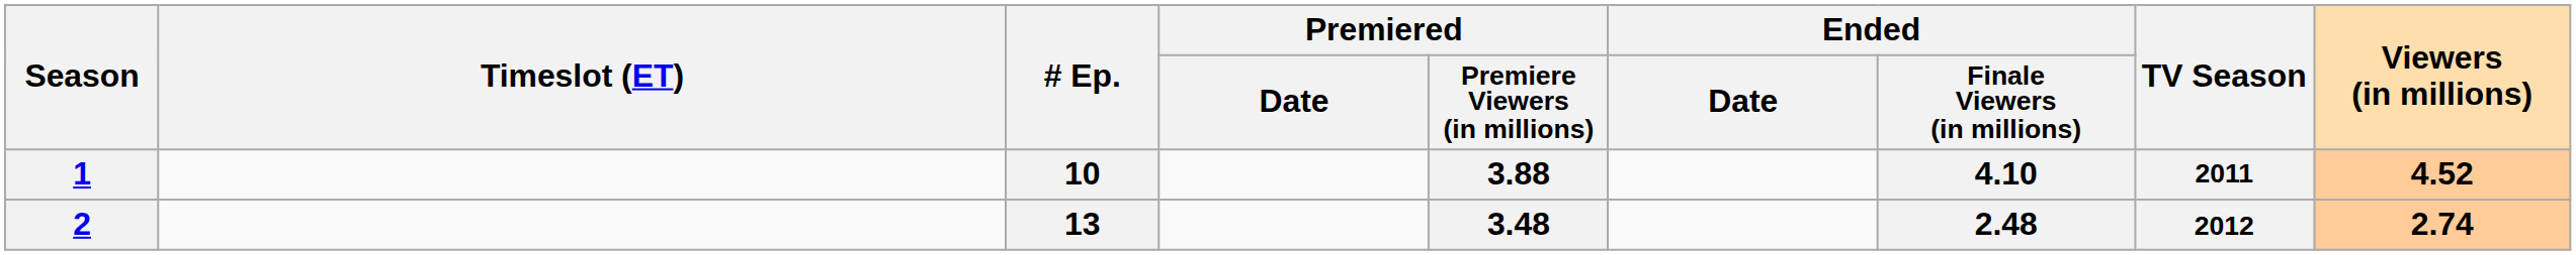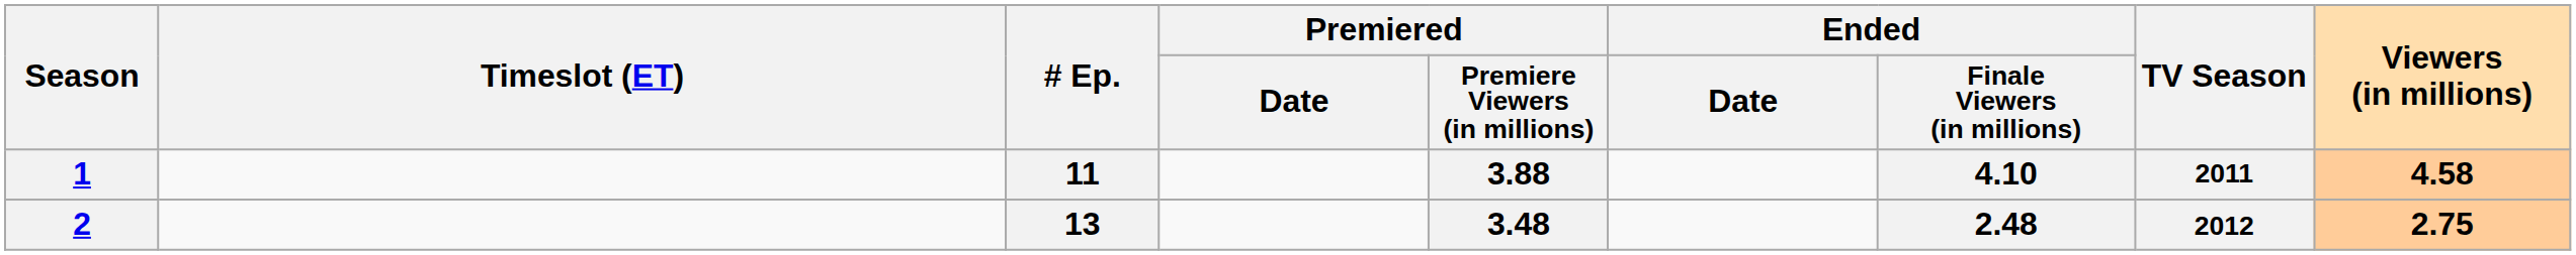 <table class="wikitable">
 <tr>
 <th style="width:6%;" rowspan="2">Season</th>
 <th style="width:33%;" rowspan="2">Timeslot (<a href='#'>ET</a>)</th>
 <th style="width:6%;" rowspan="2"># Ep.</th>
 <th colspan=2>Premiered</th>
 <th colspan=2>Ended</th>
 <th style="width:7%;" rowspan="2">TV Season</th>
 <th style="width:10%; background:#ffdead;" rowspan="2">Viewers<br>(in millions)</th>
 </tr>
 <tr>
 <th>Date</th>
 <th span style="width:7%; font-size:smaller; line-height:100%;">Premiere<br>Viewers<br>(in millions)</th>
 <th>Date</th>
 <th span style="width:10%; font-size:smaller; line-height:100%;">Finale<br>Viewers<br>(in millions)</th>
 </tr>
 <tr>
 <th><strong><a href='#'>1</a></strong></th>
 <td></td>
-<th>10</th>
+<th>11</th>
 <td style="font-size:11px;line-height:110%"></td>
 <th>3.88</th>
 <td style="font-size:11px;line-height:110%"></td>
 <th>4.10</th>
 <th style="font-size:smaller">2011</th>
-<th style="background:#fc9;">4.52</th>
+<th style="background:#fc9;">4.58</th>
 </tr>
 <tr>
 <th><strong><a href='#'>2</a></strong></th>
 <td></td>
 <th>13</th>
 <td style="font-size:11px;line-height:110%"></td>
 <th>3.48</th>
 <td style="font-size:11px;line-height:110%"></td>
 <th>2.48</th>
 <th style="font-size:smaller">2012</th>
-<th style="background:#fc9;">2.74</th>
+<th style="background:#fc9;">2.75</th>
 </tr>
 </table>
